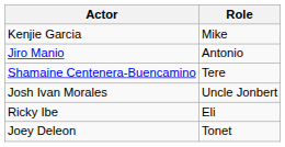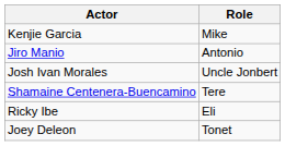 <table class="wikitable">
 <tr>
 <th>Actor</th>
 <th>Role</th>
 </tr>
 <tr>
 <td>Kenjie Garcia</td>
 <td>Mike</td>
 </tr>
 <tr>
 <td><a href='#'>Jiro Manio</a></td>
 <td>Antonio</td>
 </tr>
 <tr>
+<td>Josh Ivan Morales</td>
+<td>Uncle Jonbert</td>
+</tr>
+<tr>
 <td><a href='#'>Shamaine Centenera-Buencamino</a></td>
 <td>Tere</td>
-</tr>
-<tr>
-<td>Josh Ivan Morales</td>
-<td>Uncle Jonbert</td>
 </tr>
 <tr>
 <td>Ricky Ibe</td>
 <td>Eli</td>
 </tr>
 <tr>
 <td>Joey Deleon</td>
 <td>Tonet</td>
 </tr>
 </table>
